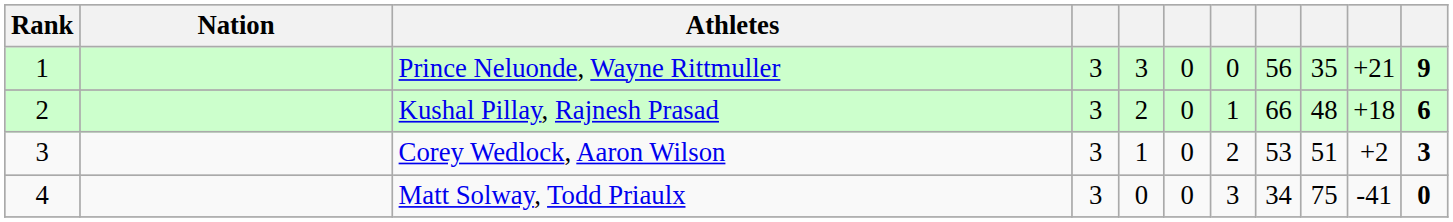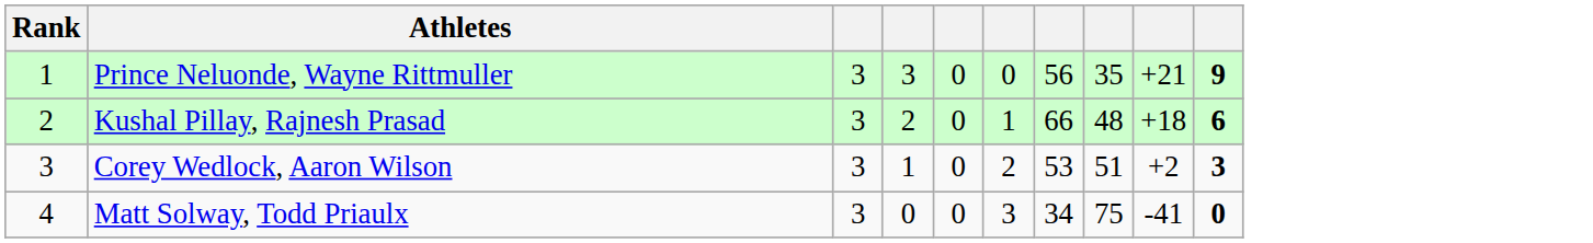 <table class=wikitable style="text-align:center">
 <tr>
 <th width=20>Rank</th>
-<th width=180>Nation</th>
 <th width=400>Athletes</th>
 <th width=20></th>
 <th width=20></th>
 <th width=20></th>
 <th width=20></th>
 <th width=20></th>
 <th width=20></th>
 <th width=20></th>
 <th width=20></th>
 </tr>
 <tr bgcolor="#ccffcc">
 <td>1</td>
-<td align=left></td>
 <td align=left><a href='#'>Prince Neluonde</a>, <a href='#'>Wayne Rittmuller</a></td>
 <td>3</td>
 <td>3</td>
 <td>0</td>
 <td>0</td>
 <td>56</td>
 <td>35</td>
 <td>+21</td>
 <td><strong>9</strong></td>
 </tr>
 <tr bgcolor="#ccffcc">
 <td>2</td>
-<td align=left></td>
 <td align=left><a href='#'>Kushal Pillay</a>, <a href='#'>Rajnesh Prasad</a></td>
 <td>3</td>
 <td>2</td>
 <td>0</td>
 <td>1</td>
 <td>66</td>
 <td>48</td>
 <td>+18</td>
 <td><strong>6</strong></td>
 </tr>
 <tr>
 <td>3</td>
-<td align=left></td>
 <td align=left><a href='#'>Corey Wedlock</a>, <a href='#'>Aaron Wilson</a></td>
 <td>3</td>
 <td>1</td>
 <td>0</td>
 <td>2</td>
 <td>53</td>
 <td>51</td>
 <td>+2</td>
 <td><strong>3</strong></td>
 </tr>
 <tr>
 <td>4</td>
-<td align=left></td>
 <td align=left><a href='#'>Matt Solway</a>, <a href='#'>Todd Priaulx</a></td>
 <td>3</td>
 <td>0</td>
 <td>0</td>
 <td>3</td>
 <td>34</td>
 <td>75</td>
 <td>-41</td>
 <td><strong>0</strong></td>
 </tr>
 </table>
